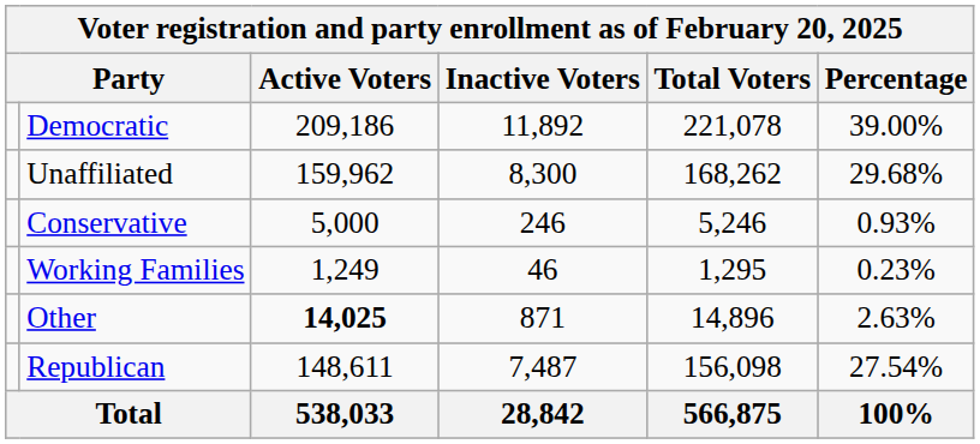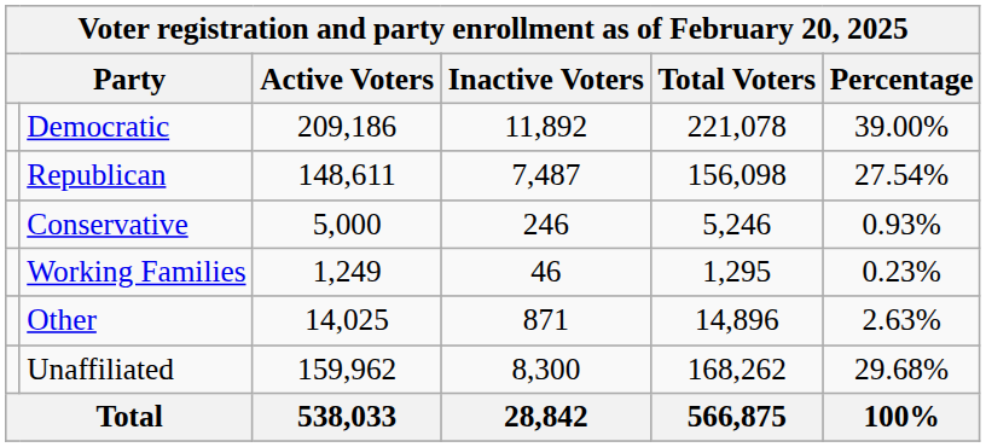 <table class=wikitable>
 <tr>
 <th colspan = 6>Voter registration and party enrollment as of February 20, 2025</th>
 </tr>
 <tr>
 <th colspan = 2>Party</th>
 <th>Active Voters</th>
 <th>Inactive Voters</th>
 <th>Total Voters</th>
 <th>Percentage</th>
 </tr>
 <tr>
 <td></td>
 <td><a href='#'>Democratic</a></td>
 <td align = center>209,186</td>
 <td align = center>11,892</td>
 <td align = center>221,078</td>
 <td align = center>39.00%</td>
 </tr>
 <tr>
 <td></td>
-<td>Unaffiliated</td>
-<td align = center>159,962</td>
-<td align = center>8,300</td>
-<td align = center>168,262</td>
-<td align = center>29.68%</td>
+<td><a href='#'>Republican</a></td>
+<td align = center>148,611</td>
+<td align = center>7,487</td>
+<td align = center>156,098</td>
+<td align = center>27.54%</td>
 </tr>
 <tr>
 <td></td>
 <td><a href='#'>Conservative</a></td>
 <td align = center>5,000</td>
 <td align = center>246</td>
 <td align = center>5,246</td>
 <td align = center>0.93%</td>
 </tr>
 <tr>
 <td></td>
 <td><a href='#'>Working Families</a></td>
 <td align = center>1,249</td>
 <td align = center>46</td>
 <td align = center>1,295</td>
 <td align = center>0.23%</td>
 </tr>
 <tr>
 <td></td>
 <td><a href='#'>Other</a></td>
-<td align = center><strong>14,025</strong></td>
+<td align = center>14,025</td>
 <td align = center>871</td>
 <td align = center>14,896</td>
 <td align = center>2.63%</td>
 </tr>
 <tr>
 <td></td>
-<td><a href='#'>Republican</a></td>
-<td align = center>148,611</td>
-<td align = center>7,487</td>
-<td align = center>156,098</td>
-<td align = center>27.54%</td>
+<td>Unaffiliated</td>
+<td align = center>159,962</td>
+<td align = center>8,300</td>
+<td align = center>168,262</td>
+<td align = center>29.68%</td>
 </tr>
 <tr>
 <th colspan = 2>Total</th>
 <th align = center>538,033</th>
 <th align = center>28,842</th>
 <th align = center>566,875</th>
 <th align = center>100%</th>
 </tr>
 </table>
